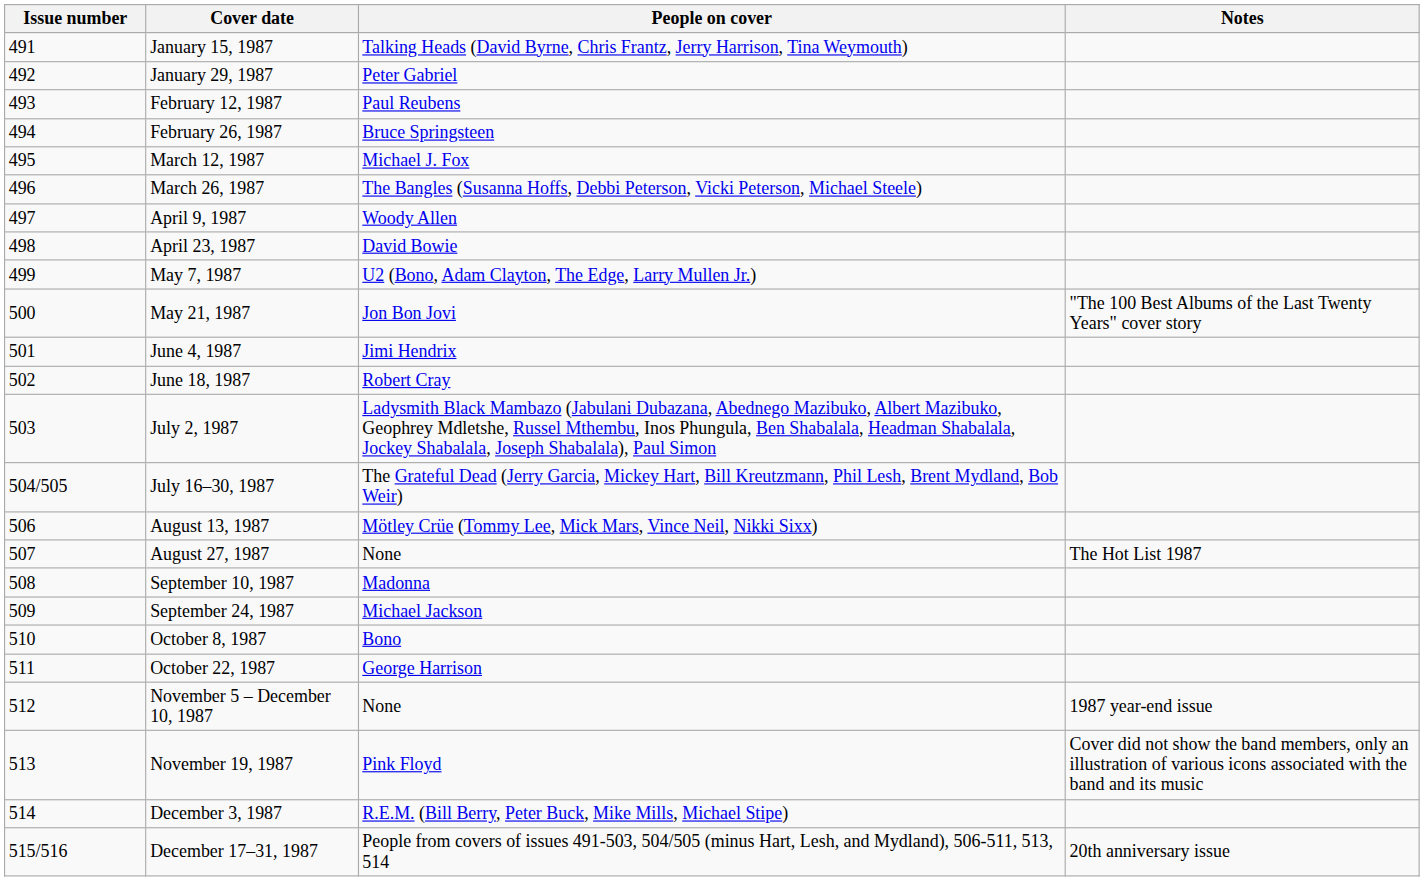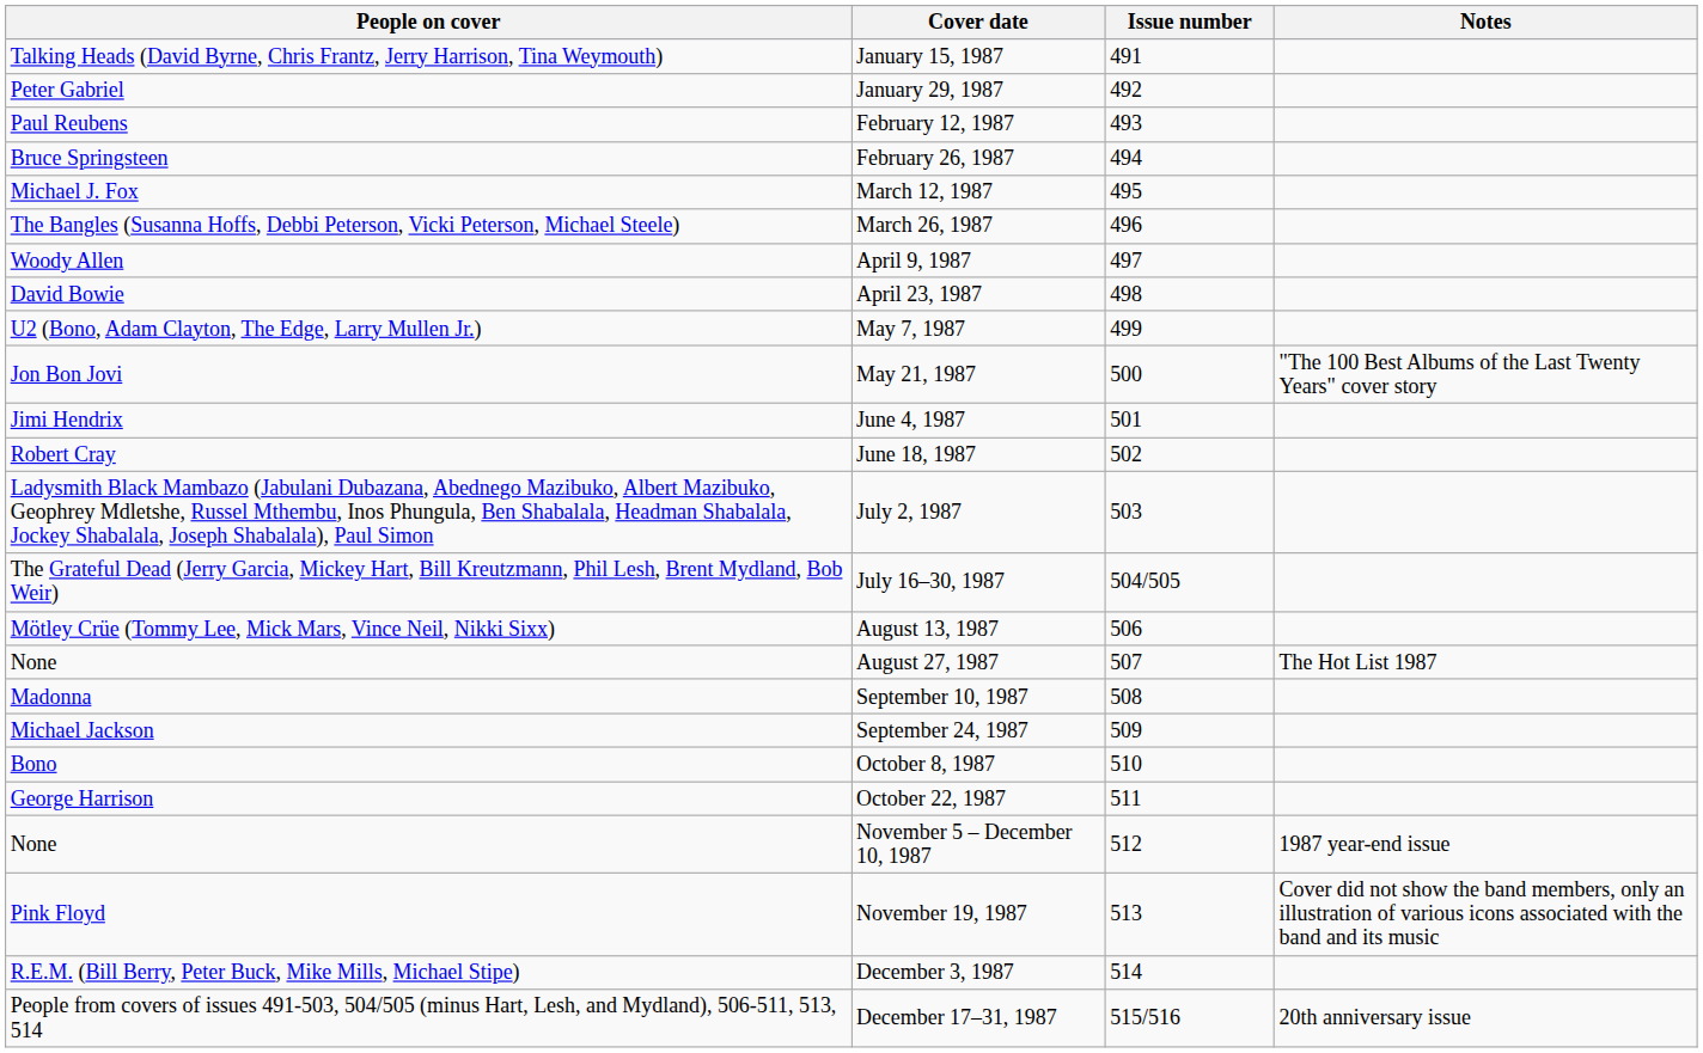 <table class="wikitable sortable" style="margin:auto;width:100%;">
 <tr style="background:#ccf;">
+<th style="width:50%;">People on cover</th>
+<th style="width:15%;">Cover date</th>
 <th style="width:10%;">Issue number</th>
-<th style="width:15%;">Cover date</th>
-<th style="width:50%;">People on cover</th>
 <th style="width:25%;">Notes</th>
 </tr>
 <tr>
+<td><a href='#'>Talking Heads</a> (<a href='#'>David Byrne</a>, <a href='#'>Chris Frantz</a>, <a href='#'>Jerry Harrison</a>, <a href='#'>Tina Weymouth</a>)</td>
+<td>January 15, 1987</td>
 <td>491</td>
-<td>January 15, 1987</td>
-<td><a href='#'>Talking Heads</a> (<a href='#'>David Byrne</a>, <a href='#'>Chris Frantz</a>, <a href='#'>Jerry Harrison</a>, <a href='#'>Tina Weymouth</a>)</td>
 <td></td>
 </tr>
 <tr>
+<td><a href='#'>Peter Gabriel</a></td>
+<td>January 29, 1987</td>
 <td>492</td>
-<td>January 29, 1987</td>
-<td><a href='#'>Peter Gabriel</a></td>
 <td></td>
 </tr>
 <tr>
+<td><a href='#'>Paul Reubens</a></td>
+<td>February 12, 1987</td>
 <td>493</td>
-<td>February 12, 1987</td>
-<td><a href='#'>Paul Reubens</a></td>
 <td></td>
 </tr>
 <tr>
+<td><a href='#'>Bruce Springsteen</a></td>
+<td>February 26, 1987</td>
 <td>494</td>
-<td>February 26, 1987</td>
-<td><a href='#'>Bruce Springsteen</a></td>
 <td></td>
 </tr>
 <tr>
+<td><a href='#'>Michael J. Fox</a></td>
+<td>March 12, 1987</td>
 <td>495</td>
-<td>March 12, 1987</td>
-<td><a href='#'>Michael J. Fox</a></td>
 <td></td>
 </tr>
 <tr>
+<td><a href='#'>The Bangles</a> (<a href='#'>Susanna Hoffs</a>, <a href='#'>Debbi Peterson</a>, <a href='#'>Vicki Peterson</a>, <a href='#'>Michael Steele</a>)</td>
+<td>March 26, 1987</td>
 <td>496</td>
-<td>March 26, 1987</td>
-<td><a href='#'>The Bangles</a> (<a href='#'>Susanna Hoffs</a>, <a href='#'>Debbi Peterson</a>, <a href='#'>Vicki Peterson</a>, <a href='#'>Michael Steele</a>)</td>
 <td></td>
 </tr>
 <tr>
+<td><a href='#'>Woody Allen</a></td>
+<td>April 9, 1987</td>
 <td>497</td>
-<td>April 9, 1987</td>
-<td><a href='#'>Woody Allen</a></td>
 <td></td>
 </tr>
 <tr>
+<td><a href='#'>David Bowie</a></td>
+<td>April 23, 1987</td>
 <td>498</td>
-<td>April 23, 1987</td>
-<td><a href='#'>David Bowie</a></td>
 <td></td>
 </tr>
 <tr>
+<td><a href='#'>U2</a> (<a href='#'>Bono</a>, <a href='#'>Adam Clayton</a>, <a href='#'>The Edge</a>, <a href='#'>Larry Mullen Jr.</a>)</td>
+<td>May 7, 1987</td>
 <td>499</td>
-<td>May 7, 1987</td>
-<td><a href='#'>U2</a> (<a href='#'>Bono</a>, <a href='#'>Adam Clayton</a>, <a href='#'>The Edge</a>, <a href='#'>Larry Mullen Jr.</a>)</td>
 <td></td>
 </tr>
 <tr>
+<td><a href='#'>Jon Bon Jovi</a></td>
+<td>May 21, 1987</td>
 <td>500</td>
-<td>May 21, 1987</td>
-<td><a href='#'>Jon Bon Jovi</a></td>
 <td>"The 100 Best Albums of the Last Twenty Years" cover story</td>
 </tr>
 <tr>
+<td><a href='#'>Jimi Hendrix</a></td>
+<td>June 4, 1987</td>
 <td>501</td>
-<td>June 4, 1987</td>
-<td><a href='#'>Jimi Hendrix</a></td>
 <td></td>
 </tr>
 <tr>
+<td><a href='#'>Robert Cray</a></td>
+<td>June 18, 1987</td>
 <td>502</td>
-<td>June 18, 1987</td>
-<td><a href='#'>Robert Cray</a></td>
 <td></td>
 </tr>
 <tr>
+<td><a href='#'>Ladysmith Black Mambazo</a> (<a href='#'>Jabulani Dubazana</a>, <a href='#'>Abednego Mazibuko</a>, <a href='#'>Albert Mazibuko</a>, Geophrey Mdletshe, <a href='#'>Russel Mthembu</a>, Inos Phungula, <a href='#'>Ben Shabalala</a>, <a href='#'>Headman Shabalala</a>, <a href='#'>Jockey Shabalala</a>, <a href='#'>Joseph Shabalala</a>), <a href='#'>Paul Simon</a></td>
+<td>July 2, 1987</td>
 <td>503</td>
-<td>July 2, 1987</td>
-<td><a href='#'>Ladysmith Black Mambazo</a> (<a href='#'>Jabulani Dubazana</a>, <a href='#'>Abednego Mazibuko</a>, <a href='#'>Albert Mazibuko</a>, Geophrey Mdletshe, <a href='#'>Russel Mthembu</a>, Inos Phungula, <a href='#'>Ben Shabalala</a>, <a href='#'>Headman Shabalala</a>, <a href='#'>Jockey Shabalala</a>, <a href='#'>Joseph Shabalala</a>), <a href='#'>Paul Simon</a></td>
 <td></td>
 </tr>
 <tr>
+<td>The <a href='#'>Grateful Dead</a> (<a href='#'>Jerry Garcia</a>, <a href='#'>Mickey Hart</a>, <a href='#'>Bill Kreutzmann</a>, <a href='#'>Phil Lesh</a>, <a href='#'>Brent Mydland</a>, <a href='#'>Bob Weir</a>)</td>
+<td>July 16–30, 1987</td>
 <td>504/505</td>
-<td>July 16–30, 1987</td>
-<td>The <a href='#'>Grateful Dead</a> (<a href='#'>Jerry Garcia</a>, <a href='#'>Mickey Hart</a>, <a href='#'>Bill Kreutzmann</a>, <a href='#'>Phil Lesh</a>, <a href='#'>Brent Mydland</a>, <a href='#'>Bob Weir</a>)</td>
 <td></td>
 </tr>
 <tr>
+<td><a href='#'>Mötley Crüe</a> (<a href='#'>Tommy Lee</a>, <a href='#'>Mick Mars</a>, <a href='#'>Vince Neil</a>, <a href='#'>Nikki Sixx</a>)</td>
+<td>August 13, 1987</td>
 <td>506</td>
-<td>August 13, 1987</td>
-<td><a href='#'>Mötley Crüe</a> (<a href='#'>Tommy Lee</a>, <a href='#'>Mick Mars</a>, <a href='#'>Vince Neil</a>, <a href='#'>Nikki Sixx</a>)</td>
 <td></td>
 </tr>
 <tr>
+<td>None</td>
+<td>August 27, 1987</td>
 <td>507</td>
-<td>August 27, 1987</td>
-<td>None</td>
 <td>The Hot List 1987</td>
 </tr>
 <tr>
+<td><a href='#'>Madonna</a></td>
+<td>September 10, 1987</td>
 <td>508</td>
-<td>September 10, 1987</td>
-<td><a href='#'>Madonna</a></td>
 <td></td>
 </tr>
 <tr>
+<td><a href='#'>Michael Jackson</a></td>
+<td>September 24, 1987</td>
 <td>509</td>
-<td>September 24, 1987</td>
-<td><a href='#'>Michael Jackson</a></td>
 <td></td>
 </tr>
 <tr>
+<td><a href='#'>Bono</a></td>
+<td>October 8, 1987</td>
 <td>510</td>
-<td>October 8, 1987</td>
-<td><a href='#'>Bono</a></td>
 <td></td>
 </tr>
 <tr>
+<td><a href='#'>George Harrison</a></td>
+<td>October 22, 1987</td>
 <td>511</td>
-<td>October 22, 1987</td>
-<td><a href='#'>George Harrison</a></td>
 <td></td>
 </tr>
 <tr>
+<td>None</td>
+<td>November 5 – December 10, 1987</td>
 <td>512</td>
-<td>November 5 – December 10, 1987</td>
-<td>None</td>
 <td>1987 year-end issue</td>
 </tr>
 <tr>
+<td><a href='#'>Pink Floyd</a></td>
+<td>November 19, 1987</td>
 <td>513</td>
-<td>November 19, 1987</td>
-<td><a href='#'>Pink Floyd</a></td>
 <td>Cover did not show the band members, only an illustration of various icons associated with the band and its music</td>
 </tr>
 <tr>
+<td><a href='#'>R.E.M.</a> (<a href='#'>Bill Berry</a>, <a href='#'>Peter Buck</a>, <a href='#'>Mike Mills</a>, <a href='#'>Michael Stipe</a>)</td>
+<td>December 3, 1987</td>
 <td>514</td>
-<td>December 3, 1987</td>
-<td><a href='#'>R.E.M.</a> (<a href='#'>Bill Berry</a>, <a href='#'>Peter Buck</a>, <a href='#'>Mike Mills</a>, <a href='#'>Michael Stipe</a>)</td>
 <td></td>
 </tr>
 <tr>
+<td>People from covers of issues 491-503, 504/505 (minus Hart, Lesh, and Mydland), 506-511, 513, 514</td>
+<td>December 17–31, 1987</td>
 <td>515/516</td>
-<td>December 17–31, 1987</td>
-<td>People from covers of issues 491-503, 504/505 (minus Hart, Lesh, and Mydland), 506-511, 513, 514</td>
 <td>20th anniversary issue</td>
 </tr>
 </table>
